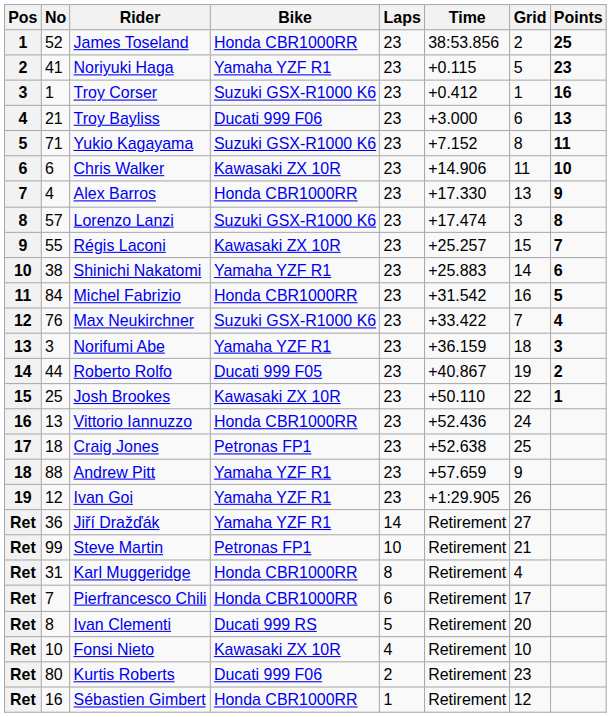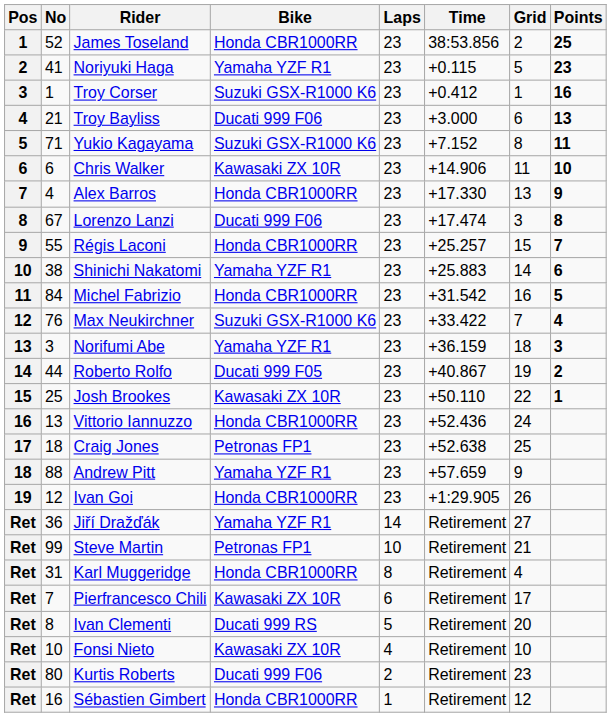 <table class="wikitable" style="font-size: 95%;">
 <tr>
 <th>Pos</th>
 <th>No</th>
 <th>Rider</th>
 <th>Bike</th>
 <th>Laps</th>
 <th>Time</th>
 <th>Grid</th>
 <th>Points</th>
 </tr>
 <tr>
 <th>1</th>
 <td>52</td>
 <td> <a href='#'>James Toseland</a></td>
 <td><a href='#'>Honda CBR1000RR</a></td>
 <td>23</td>
 <td>38:53.856</td>
 <td>2</td>
 <td><strong>25</strong></td>
 </tr>
 <tr>
 <th>2</th>
 <td>41</td>
 <td> <a href='#'>Noriyuki Haga</a></td>
 <td><a href='#'>Yamaha YZF R1</a></td>
 <td>23</td>
 <td>+0.115</td>
 <td>5</td>
 <td><strong>23</strong></td>
 </tr>
 <tr>
 <th>3</th>
 <td>1</td>
 <td> <a href='#'>Troy Corser</a></td>
 <td><a href='#'>Suzuki GSX-R1000 K6</a></td>
 <td>23</td>
 <td>+0.412</td>
 <td>1</td>
 <td><strong>16</strong></td>
 </tr>
 <tr>
 <th>4</th>
 <td>21</td>
 <td> <a href='#'>Troy Bayliss</a></td>
 <td><a href='#'>Ducati 999 F06</a></td>
 <td>23</td>
 <td>+3.000</td>
 <td>6</td>
 <td><strong>13</strong></td>
 </tr>
 <tr>
 <th>5</th>
 <td>71</td>
 <td> <a href='#'>Yukio Kagayama</a></td>
 <td><a href='#'>Suzuki GSX-R1000 K6</a></td>
 <td>23</td>
 <td>+7.152</td>
 <td>8</td>
 <td><strong>11</strong></td>
 </tr>
 <tr>
 <th>6</th>
 <td>6</td>
 <td> <a href='#'>Chris Walker</a></td>
 <td><a href='#'>Kawasaki ZX 10R</a></td>
 <td>23</td>
 <td>+14.906</td>
 <td>11</td>
 <td><strong>10</strong></td>
 </tr>
 <tr>
 <th>7</th>
 <td>4</td>
 <td> <a href='#'>Alex Barros</a></td>
 <td><a href='#'>Honda CBR1000RR</a></td>
 <td>23</td>
 <td>+17.330</td>
 <td>13</td>
 <td><strong>9</strong></td>
 </tr>
 <tr>
 <th>8</th>
-<td>57</td>
+<td>67</td>
 <td> <a href='#'>Lorenzo Lanzi</a></td>
-<td><a href='#'>Suzuki GSX-R1000 K6</a></td>
+<td><a href='#'>Ducati 999 F06</a></td>
 <td>23</td>
 <td>+17.474</td>
 <td>3</td>
 <td><strong>8</strong></td>
 </tr>
 <tr>
 <th>9</th>
 <td>55</td>
 <td> <a href='#'>Régis Laconi</a></td>
-<td><a href='#'>Kawasaki ZX 10R</a></td>
+<td><a href='#'>Honda CBR1000RR</a></td>
 <td>23</td>
 <td>+25.257</td>
 <td>15</td>
 <td><strong>7</strong></td>
 </tr>
 <tr>
 <th>10</th>
 <td>38</td>
 <td> <a href='#'>Shinichi Nakatomi</a></td>
 <td><a href='#'>Yamaha YZF R1</a></td>
 <td>23</td>
 <td>+25.883</td>
 <td>14</td>
 <td><strong>6</strong></td>
 </tr>
 <tr>
 <th>11</th>
 <td>84</td>
 <td> <a href='#'>Michel Fabrizio</a></td>
 <td><a href='#'>Honda CBR1000RR</a></td>
 <td>23</td>
 <td>+31.542</td>
 <td>16</td>
 <td><strong>5</strong></td>
 </tr>
 <tr>
 <th>12</th>
 <td>76</td>
 <td> <a href='#'>Max Neukirchner</a></td>
 <td><a href='#'>Suzuki GSX-R1000 K6</a></td>
 <td>23</td>
 <td>+33.422</td>
 <td>7</td>
 <td><strong>4</strong></td>
 </tr>
 <tr>
 <th>13</th>
 <td>3</td>
 <td> <a href='#'>Norifumi Abe</a></td>
 <td><a href='#'>Yamaha YZF R1</a></td>
 <td>23</td>
 <td>+36.159</td>
 <td>18</td>
 <td><strong>3</strong></td>
 </tr>
 <tr>
 <th>14</th>
 <td>44</td>
 <td> <a href='#'>Roberto Rolfo</a></td>
 <td><a href='#'>Ducati 999 F05</a></td>
 <td>23</td>
 <td>+40.867</td>
 <td>19</td>
 <td><strong>2</strong></td>
 </tr>
 <tr>
 <th>15</th>
 <td>25</td>
 <td> <a href='#'>Josh Brookes</a></td>
 <td><a href='#'>Kawasaki ZX 10R</a></td>
 <td>23</td>
 <td>+50.110</td>
 <td>22</td>
 <td><strong>1</strong></td>
 </tr>
 <tr>
 <th>16</th>
 <td>13</td>
 <td> <a href='#'>Vittorio Iannuzzo</a></td>
 <td><a href='#'>Honda CBR1000RR</a></td>
 <td>23</td>
 <td>+52.436</td>
 <td>24</td>
 <td></td>
 </tr>
 <tr>
 <th>17</th>
 <td>18</td>
 <td> <a href='#'>Craig Jones</a></td>
 <td><a href='#'>Petronas FP1</a></td>
 <td>23</td>
 <td>+52.638</td>
 <td>25</td>
 <td></td>
 </tr>
 <tr>
 <th>18</th>
 <td>88</td>
 <td> <a href='#'>Andrew Pitt</a></td>
 <td><a href='#'>Yamaha YZF R1</a></td>
 <td>23</td>
 <td>+57.659</td>
 <td>9</td>
 <td></td>
 </tr>
 <tr>
 <th>19</th>
 <td>12</td>
 <td> <a href='#'>Ivan Goi</a></td>
-<td><a href='#'>Yamaha YZF R1</a></td>
+<td><a href='#'>Honda CBR1000RR</a></td>
 <td>23</td>
 <td>+1:29.905</td>
 <td>26</td>
 <td></td>
 </tr>
 <tr>
 <th>Ret</th>
 <td>36</td>
 <td> <a href='#'>Jiří Dražďák</a></td>
 <td><a href='#'>Yamaha YZF R1</a></td>
 <td>14</td>
 <td>Retirement</td>
 <td>27</td>
 <td></td>
 </tr>
 <tr>
 <th>Ret</th>
 <td>99</td>
 <td> <a href='#'>Steve Martin</a></td>
 <td><a href='#'>Petronas FP1</a></td>
 <td>10</td>
 <td>Retirement</td>
 <td>21</td>
 <td></td>
 </tr>
 <tr>
 <th>Ret</th>
 <td>31</td>
 <td> <a href='#'>Karl Muggeridge</a></td>
 <td><a href='#'>Honda CBR1000RR</a></td>
 <td>8</td>
 <td>Retirement</td>
 <td>4</td>
 <td></td>
 </tr>
 <tr>
 <th>Ret</th>
 <td>7</td>
 <td> <a href='#'>Pierfrancesco Chili</a></td>
-<td><a href='#'>Honda CBR1000RR</a></td>
+<td><a href='#'>Kawasaki ZX 10R</a></td>
 <td>6</td>
 <td>Retirement</td>
 <td>17</td>
 <td></td>
 </tr>
 <tr>
 <th>Ret</th>
 <td>8</td>
 <td> <a href='#'>Ivan Clementi</a></td>
 <td><a href='#'>Ducati 999 RS</a></td>
 <td>5</td>
 <td>Retirement</td>
 <td>20</td>
 <td></td>
 </tr>
 <tr>
 <th>Ret</th>
 <td>10</td>
 <td> <a href='#'>Fonsi Nieto</a></td>
 <td><a href='#'>Kawasaki ZX 10R</a></td>
 <td>4</td>
 <td>Retirement</td>
 <td>10</td>
 <td></td>
 </tr>
 <tr>
 <th>Ret</th>
 <td>80</td>
 <td> <a href='#'>Kurtis Roberts</a></td>
 <td><a href='#'>Ducati 999 F06</a></td>
 <td>2</td>
 <td>Retirement</td>
 <td>23</td>
 <td></td>
 </tr>
 <tr>
 <th>Ret</th>
 <td>16</td>
 <td> <a href='#'>Sébastien Gimbert</a></td>
 <td><a href='#'>Honda CBR1000RR</a></td>
 <td>1</td>
 <td>Retirement</td>
 <td>12</td>
 <td></td>
 </tr>
 </table>
